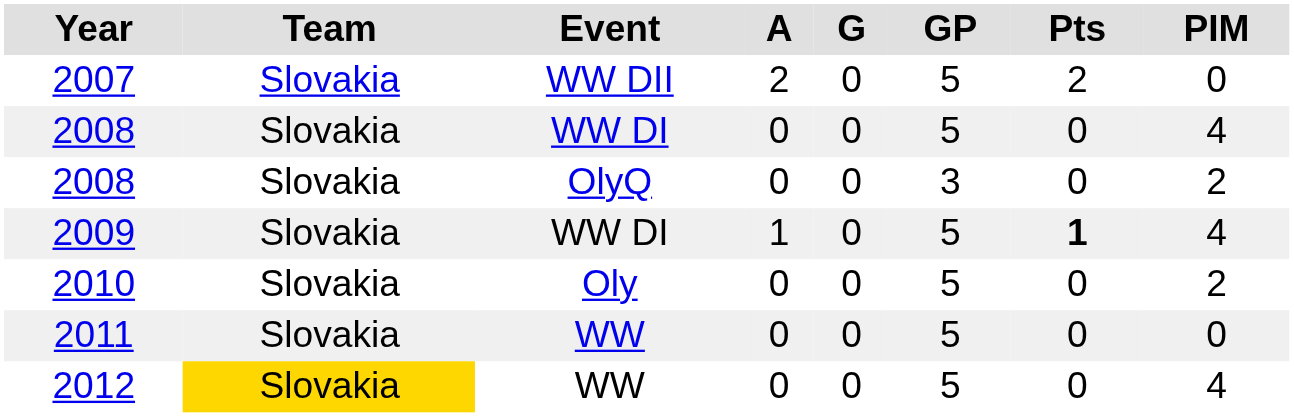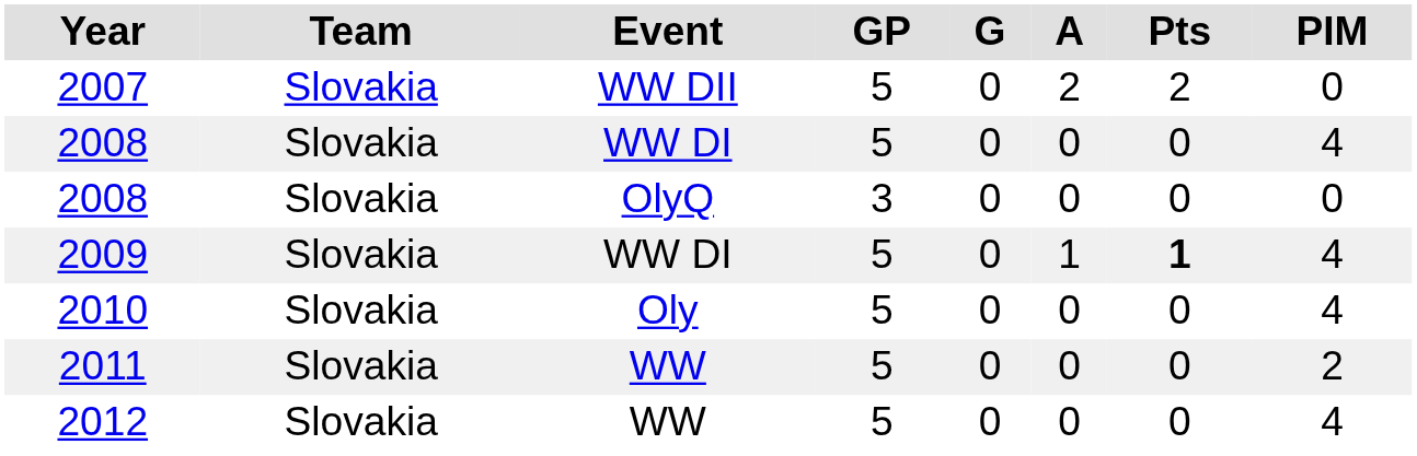 <table BORDER="0" CELLPADDING="2" CELLSPACING="0" width="35%">
 <tr ALIGN="center" bgcolor="#e0e0e0">
 <th>Year</th>
 <th>Team</th>
 <th>Event</th>
+<th>GP</th>
+<th>G</th>
 <th>A</th>
-<th>G</th>
-<th>GP</th>
 <th>Pts</th>
 <th>PIM</th>
 </tr>
 <tr ALIGN="center">
 <td><a href='#'>2007</a></td>
 <td><a href='#'>Slovakia</a></td>
 <td><a href='#'>WW DII</a></td>
+<td>5</td>
+<td>0</td>
 <td>2</td>
-<td>0</td>
-<td>5</td>
 <td>2</td>
 <td>0</td>
 </tr>
 <tr ALIGN="center" bgcolor="#f0f0f0">
 <td><a href='#'>2008</a></td>
 <td>Slovakia</td>
 <td><a href='#'>WW DI</a></td>
+<td>5</td>
 <td>0</td>
 <td>0</td>
-<td>5</td>
 <td>0</td>
 <td>4</td>
 </tr>
 <tr ALIGN="center">
 <td><a href='#'>2008</a></td>
 <td>Slovakia</td>
 <td><a href='#'>OlyQ</a></td>
+<td>3</td>
 <td>0</td>
 <td>0</td>
-<td>3</td>
 <td>0</td>
-<td>2</td>
+<td>0</td>
 </tr>
 <tr ALIGN="center" bgcolor="#f0f0f0">
 <td><a href='#'>2009</a></td>
 <td>Slovakia</td>
 <td>WW DI</td>
+<td>5</td>
+<td>0</td>
 <td>1</td>
-<td>0</td>
-<td>5</td>
 <td><strong>1</strong></td>
 <td>4</td>
 </tr>
 <tr ALIGN="center">
 <td><a href='#'>2010</a></td>
 <td>Slovakia</td>
 <td><a href='#'>Oly</a></td>
+<td>5</td>
 <td>0</td>
 <td>0</td>
-<td>5</td>
 <td>0</td>
-<td>2</td>
+<td>4</td>
 </tr>
 <tr ALIGN="center" bgcolor="#f0f0f0">
 <td><a href='#'>2011</a></td>
 <td>Slovakia</td>
 <td><a href='#'>WW</a></td>
-<td>0</td>
-<td>0</td>
 <td>5</td>
 <td>0</td>
 <td>0</td>
+<td>0</td>
+<td>2</td>
 </tr>
 <tr ALIGN="center">
 <td><a href='#'>2012</a></td>
-<td style="background: gold;">Slovakia</td>
+<td>Slovakia</td>
 <td>WW</td>
+<td>5</td>
 <td>0</td>
 <td>0</td>
-<td>5</td>
 <td>0</td>
 <td>4</td>
 </tr>
 </table>
